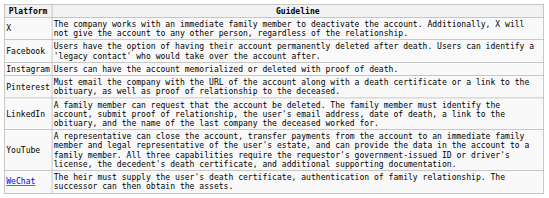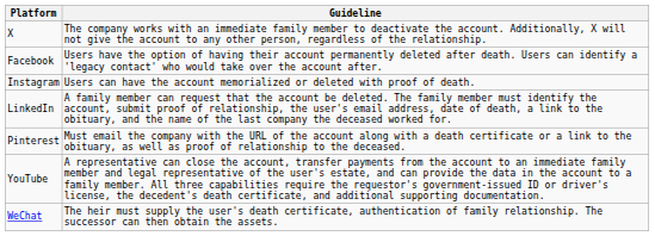 <table class="wikitable">
 <tr>
 <th>Platform</th>
 <th>Guideline</th>
 </tr>
 <tr>
 <td>X</td>
 <td>The company works with an immediate family member to deactivate the account. Additionally, X will not give the account to any other person, regardless of the relationship.</td>
 </tr>
 <tr>
 <td>Facebook</td>
 <td>Users have the option of having their account permanently deleted after death. Users can identify a 'legacy contact' who would take over the account after.</td>
 </tr>
 <tr>
 <td>Instagram</td>
 <td>Users can have the account memorialized or deleted with proof of death.</td>
 </tr>
 <tr>
+<td>LinkedIn</td>
+<td>A family member can request that the account be deleted. The family member must identify the account, submit proof of relationship, the user's email address, date of death, a link to the obituary, and the name of the last company the deceased worked for.</td>
+</tr>
+<tr>
 <td>Pinterest</td>
 <td>Must email the company with the URL of the account along with a death certificate or a link to the obituary, as well as proof of relationship to the deceased.</td>
-</tr>
-<tr>
-<td>LinkedIn</td>
-<td>A family member can request that the account be deleted. The family member must identify the account, submit proof of relationship, the user's email address, date of death, a link to the obituary, and the name of the last company the deceased worked for.</td>
 </tr>
 <tr>
 <td>YouTube</td>
 <td>A representative can close the account, transfer payments from the account to an immediate family member and legal representative of the user's estate, and can provide the data in the account to a family member. All three capabilities require the requestor's government-issued ID or driver's license, the decedent's death certificate, and additional supporting documentation.</td>
 </tr>
 <tr>
 <td><a href='#'>WeChat</a></td>
 <td>The heir must supply the user's death certificate, authentication of family relationship. The successor can then obtain the assets.</td>
 </tr>
 </table>
